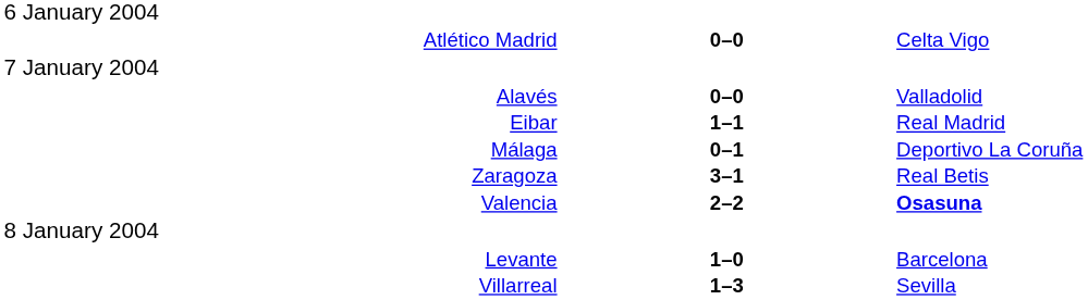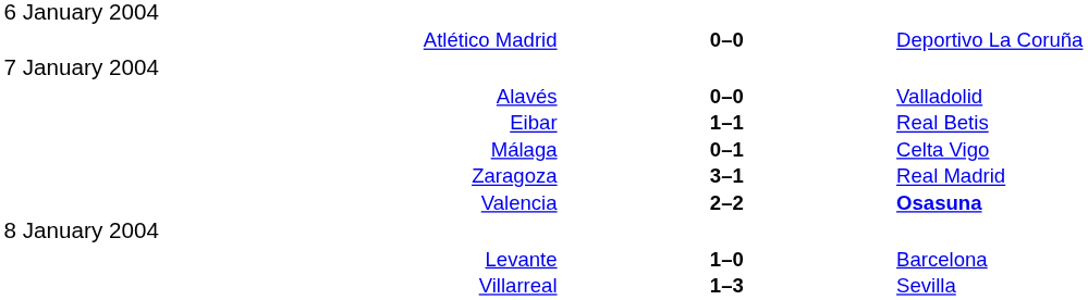 <table width=100% cellspacing=1>
 <tr>
 <th width=20%></th>
 <th width=12%></th>
 <th width=20%></th>
 <th></th>
 </tr>
 <tr>
 <td>6 January 2004</td>
 </tr>
 <tr style=font-size:90%>
 <td align=right><a href='#'>Atlético Madrid</a></td>
 <td align=center><strong>0–0</strong></td>
-<td><a href='#'>Celta Vigo</a></td>
+<td><a href='#'>Deportivo La Coruña</a></td>
 </tr>
 <tr>
 <td>7 January 2004</td>
 </tr>
 <tr style=font-size:90%>
 <td align=right><a href='#'>Alavés</a></td>
 <td align=center><strong>0–0</strong></td>
 <td><a href='#'>Valladolid</a></td>
 </tr>
 <tr style=font-size:90%>
 <td align=right><a href='#'>Eibar</a></td>
 <td align=center><strong>1–1</strong></td>
-<td><a href='#'>Real Madrid</a></td>
+<td><a href='#'>Real Betis</a></td>
 </tr>
 <tr style=font-size:90%>
 <td align=right><a href='#'>Málaga</a></td>
 <td align=center><strong>0–1</strong></td>
-<td><a href='#'>Deportivo La Coruña</a></td>
+<td><a href='#'>Celta Vigo</a></td>
 </tr>
 <tr style=font-size:90%>
 <td align=right><a href='#'>Zaragoza</a></td>
 <td align=center><strong>3–1</strong></td>
-<td><a href='#'>Real Betis</a></td>
+<td><a href='#'>Real Madrid</a></td>
 </tr>
 <tr style=font-size:90%>
 <td align=right><a href='#'>Valencia</a></td>
 <td align=center><strong>2–2</strong></td>
 <td><strong><a href='#'>Osasuna</a></strong></td>
 </tr>
 <tr>
 <td>8 January 2004</td>
 </tr>
 <tr style=font-size:90%>
 <td align=right><a href='#'>Levante</a></td>
 <td align=center><strong>1–0</strong></td>
 <td><a href='#'>Barcelona</a></td>
 </tr>
 <tr style=font-size:90%>
 <td align=right><a href='#'>Villarreal</a></td>
 <td align=center><strong>1–3</strong></td>
 <td><a href='#'>Sevilla</a></td>
 </tr>
 </table>
